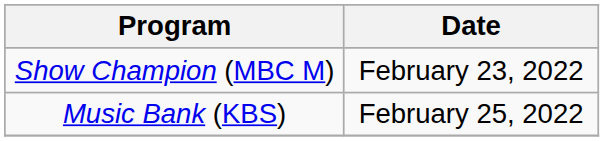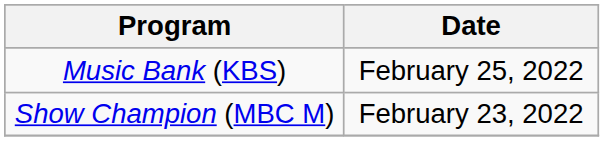 <table class="wikitable sortable plainrowheaders" style="text-align:center;">
 <tr>
 <th width="190">Program</th>
 <th width="140">Date</th>
 </tr>
 <tr>
+<td><em><a href='#'>Music Bank</a></em> (<a href='#'>KBS</a>)</td>
+<td>February 25, 2022</td>
+</tr>
+<tr>
 <td><em><a href='#'>Show Champion</a></em> (<a href='#'>MBC M</a>)</td>
 <td>February 23, 2022</td>
 </tr>
 <tr>
-<td><em><a href='#'>Music Bank</a></em> (<a href='#'>KBS</a>)</td>
-<td>February 25, 2022</td>
-</tr>
-<tr>
 </tr>
 </table>
